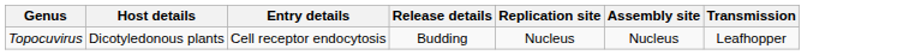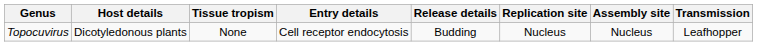 <table class="wikitable sortable" style="text-align:center">
 <tr>
 <th>Genus</th>
 <th>Host details</th>
+<th>Tissue tropism</th>
 <th>Entry details</th>
 <th>Release details</th>
 <th>Replication site</th>
 <th>Assembly site</th>
 <th>Transmission</th>
 </tr>
 <tr>
 <td><em>Topocuvirus</em></td>
 <td>Dicotyledonous plants</td>
+<td>None</td>
 <td>Cell receptor endocytosis</td>
 <td>Budding</td>
 <td>Nucleus</td>
 <td>Nucleus</td>
 <td>Leafhopper</td>
 </tr>
 </table>
